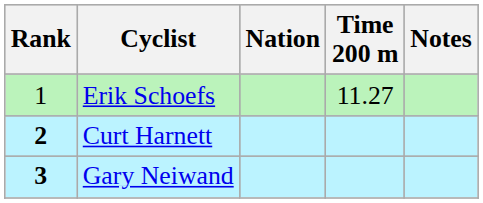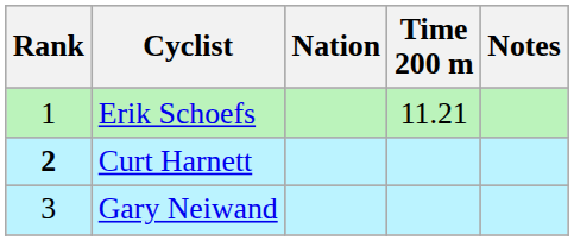 <table class="wikitable sortable" style="text-align:center">
 <tr>
 <th>Rank</th>
 <th>Cyclist</th>
 <th>Nation</th>
 <th>Time<br>200 m</th>
 <th>Notes</th>
 </tr>
 <tr bgcolor=bbf3bb>
 <td>1</td>
 <td align=left><a href='#'>Erik Schoefs</a></td>
 <td align=left></td>
-<td>11.27</td>
+<td>11.21</td>
 <td></td>
 </tr>
 <tr bgcolor=bbf3ff>
 <td><strong>2</strong></td>
 <td align=left><a href='#'>Curt Harnett</a></td>
 <td align=left></td>
 <td></td>
 <td></td>
 </tr>
 <tr bgcolor=bbf3ff>
-<td><strong>3</strong></td>
+<td>3</td>
 <td align=left><a href='#'>Gary Neiwand</a></td>
 <td align=left></td>
 <td></td>
 <td></td>
 </tr>
 </table>
